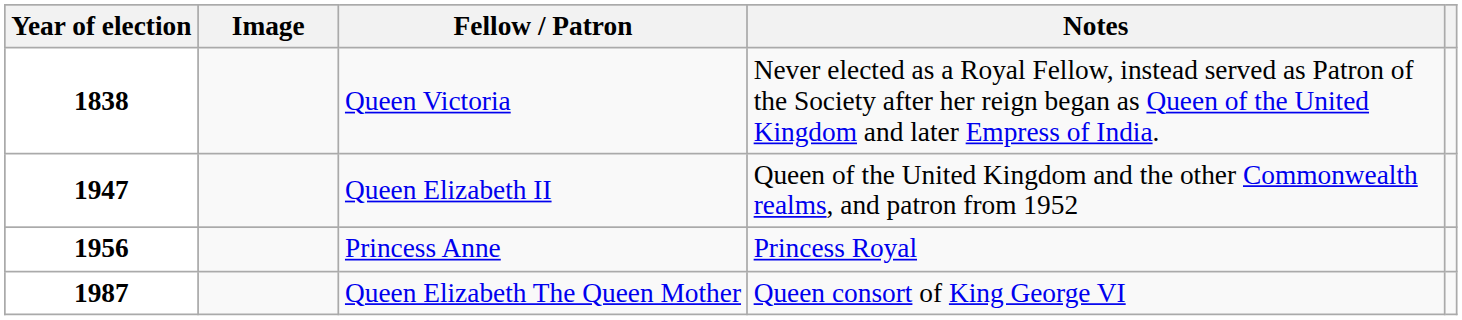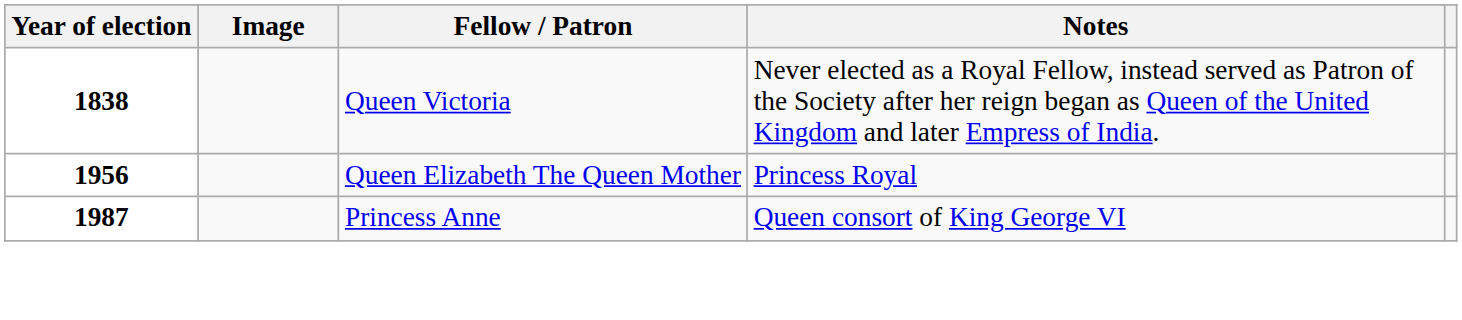 <table class="wikitable sortable plainrowheaders">
 <tr>
 <th scope="col">Year of election</th>
 <th scope="col" class="unsortable" style="width: 75px;">Image</th>
 <th scope="col">Fellow / Patron</th>
 <th width=400 class="unsortable">Notes</th>
 <th scope="col" class="unsortable"></th>
 </tr>
 <tr>
 <th scope="row" style="background:#fff; text-align:center;">1838</th>
 <td></td>
 <td><a href='#'>Queen Victoria</a></td>
 <td>Never elected as a Royal Fellow, instead served as Patron of the Society after her reign began as <a href='#'>Queen of the United Kingdom</a> and later <a href='#'>Empress of India</a>.</td>
 <td></td>
 </tr>
 <tr>
-<th scope="row" style="background:#fff; text-align:center;">1947</th>
-<td></td>
-<td><a href='#'>Queen Elizabeth II</a></td>
-<td>Queen of the United Kingdom and the other <a href='#'>Commonwealth realms</a>, and patron from 1952</td>
-<td></td>
-</tr>
-<tr>
 <th scope="row" style="background:#fff; text-align:center;">1956</th>
 <td></td>
-<td><a href='#'>Princess Anne</a></td>
+<td><a href='#'>Queen Elizabeth The Queen Mother</a></td>
 <td><a href='#'>Princess Royal</a></td>
 <td></td>
 </tr>
 <tr>
 <th scope="row" style="background:#fff; text-align:center;">1987</th>
 <td></td>
-<td><a href='#'>Queen Elizabeth The Queen Mother</a></td>
+<td><a href='#'>Princess Anne</a></td>
 <td><a href='#'>Queen consort</a> of <a href='#'>King George VI</a></td>
 <td></td>
 </tr>
 </table>
